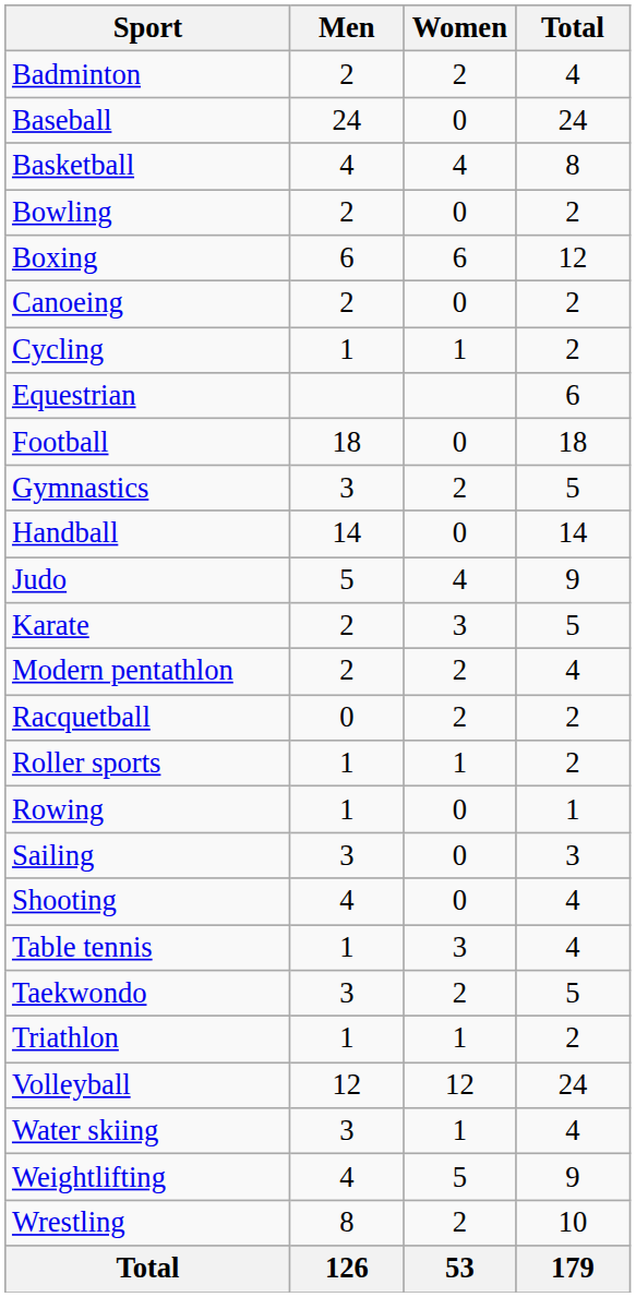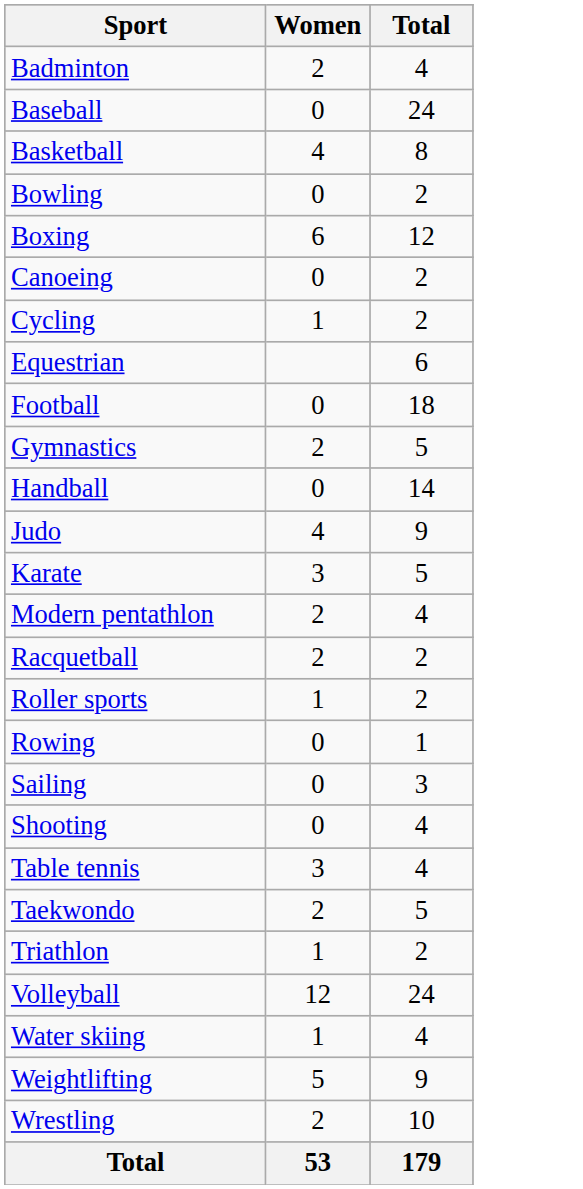 <table class="wikitable sortable" style="text-align:center;">
 <tr>
 <th width=150>Sport</th>
-<th width=55>Men</th>
 <th width=55>Women</th>
 <th width=55>Total</th>
 </tr>
 <tr>
 <td align=left><a href='#'>Badminton</a></td>
 <td>2</td>
-<td>2</td>
 <td>4</td>
 </tr>
 <tr>
 <td align=left><a href='#'>Baseball</a></td>
-<td>24</td>
 <td>0</td>
 <td>24</td>
 </tr>
 <tr>
 <td align=left><a href='#'>Basketball</a></td>
 <td>4</td>
-<td>4</td>
 <td>8</td>
 </tr>
 <tr>
 <td align=left><a href='#'>Bowling</a></td>
-<td>2</td>
 <td>0</td>
 <td>2</td>
 </tr>
 <tr>
 <td align=left><a href='#'>Boxing</a></td>
 <td>6</td>
-<td>6</td>
 <td>12</td>
 </tr>
 <tr>
 <td align=left><a href='#'>Canoeing</a></td>
-<td>2</td>
 <td>0</td>
 <td>2</td>
 </tr>
 <tr>
 <td align=left><a href='#'>Cycling</a></td>
 <td>1</td>
-<td>1</td>
 <td>2</td>
 </tr>
 <tr>
 <td align=left><a href='#'>Equestrian</a></td>
 <td></td>
-<td></td>
 <td>6</td>
 </tr>
 <tr>
 <td align=left><a href='#'>Football</a></td>
-<td>18</td>
 <td>0</td>
 <td>18</td>
 </tr>
 <tr>
 <td align=left><a href='#'>Gymnastics</a></td>
-<td>3</td>
 <td>2</td>
 <td>5</td>
 </tr>
 <tr>
 <td align=left><a href='#'>Handball</a></td>
-<td>14</td>
 <td>0</td>
 <td>14</td>
 </tr>
 <tr>
 <td align=left><a href='#'>Judo</a></td>
-<td>5</td>
 <td>4</td>
 <td>9</td>
 </tr>
 <tr>
 <td align=left><a href='#'>Karate</a></td>
-<td>2</td>
 <td>3</td>
 <td>5</td>
 </tr>
 <tr>
 <td align=left><a href='#'>Modern pentathlon</a></td>
 <td>2</td>
-<td>2</td>
 <td>4</td>
 </tr>
 <tr>
 <td align=left><a href='#'>Racquetball</a></td>
-<td>0</td>
 <td>2</td>
 <td>2</td>
 </tr>
 <tr>
 <td align=left><a href='#'>Roller sports</a></td>
 <td>1</td>
-<td>1</td>
 <td>2</td>
 </tr>
 <tr>
 <td align=left><a href='#'>Rowing</a></td>
-<td>1</td>
 <td>0</td>
 <td>1</td>
 </tr>
 <tr>
 <td align=left><a href='#'>Sailing</a></td>
-<td>3</td>
 <td>0</td>
 <td>3</td>
 </tr>
 <tr>
 <td align=left><a href='#'>Shooting</a></td>
-<td>4</td>
 <td>0</td>
 <td>4</td>
 </tr>
 <tr>
 <td align=left><a href='#'>Table tennis</a></td>
-<td>1</td>
 <td>3</td>
 <td>4</td>
 </tr>
 <tr>
 <td align=left><a href='#'>Taekwondo</a></td>
-<td>3</td>
 <td>2</td>
 <td>5</td>
 </tr>
 <tr>
 <td align=left><a href='#'>Triathlon</a></td>
 <td>1</td>
-<td>1</td>
 <td>2</td>
 </tr>
 <tr>
 <td align=left><a href='#'>Volleyball</a></td>
 <td>12</td>
-<td>12</td>
 <td>24</td>
 </tr>
 <tr>
 <td align=left><a href='#'>Water skiing</a></td>
-<td>3</td>
 <td>1</td>
 <td>4</td>
 </tr>
 <tr>
 <td align=left><a href='#'>Weightlifting</a></td>
-<td>4</td>
 <td>5</td>
 <td>9</td>
 </tr>
 <tr>
 <td align=left><a href='#'>Wrestling</a></td>
-<td>8</td>
 <td>2</td>
 <td>10</td>
 </tr>
 <tr>
 <th>Total</th>
-<th>126</th>
 <th>53</th>
 <th>179</th>
 </tr>
 </table>
